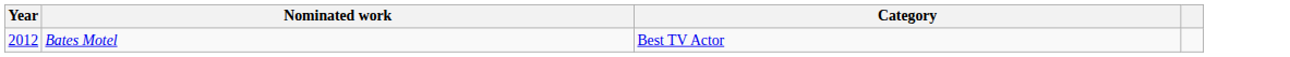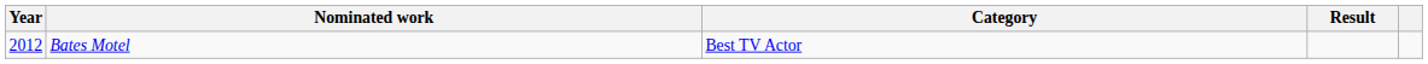 <table class="wikitable">
 <tr>
 <th scope="col" style="width:1em;">Year</th>
 <th scope="col" style="width:39em;">Nominated work</th>
 <th scope="col" style="width:36em;">Category</th>
+<th scope="col" style="width:5em;">Result</th>
 <th scope="col" style="width:1em;"></th>
 </tr>
 <tr>
 <td><a href='#'>2012</a></td>
 <td><em><a href='#'>Bates Motel</a></em></td>
 <td><a href='#'>Best TV Actor</a></td>
 <td></td>
+<td></td>
 </tr>
 </table>
